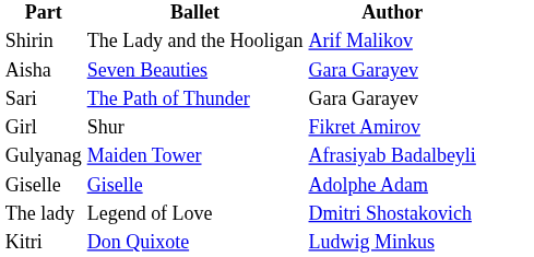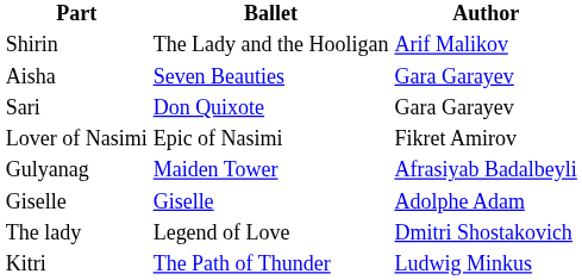 <table class="standard sortable mw-datatable" style="font-size: 90%;">
 <tr>
 <th>Part</th>
 <th>Ballet</th>
 <th>Author</th>
 </tr>
 <tr>
 <td>Shirin</td>
 <td>The Lady and the Hooligan</td>
 <td><a href='#'>Arif Malikov</a></td>
 </tr>
 <tr>
 <td>Aisha</td>
 <td><a href='#'>Seven Beauties</a></td>
 <td><a href='#'>Gara Garayev</a></td>
 </tr>
 <tr>
 <td>Sari</td>
-<td><a href='#'>The Path of Thunder</a></td>
+<td><a href='#'>Don Quixote</a></td>
 <td>Gara Garayev</td>
 </tr>
 <tr>
-<td>Girl</td>
-<td>Shur</td>
-<td><a href='#'>Fikret Amirov</a></td>
+<td>Lover of Nasimi</td>
+<td>Epic of Nasimi</td>
+<td>Fikret Amirov</td>
 </tr>
 <tr>
 <td>Gulyanag</td>
 <td><a href='#'>Maiden Tower</a></td>
 <td><a href='#'>Afrasiyab Badalbeyli</a></td>
 </tr>
 <tr>
 <td>Giselle</td>
 <td><a href='#'>Giselle</a></td>
 <td><a href='#'>Adolphe Adam</a></td>
 </tr>
 <tr>
 <td>The lady</td>
 <td>Legend of Love</td>
 <td><a href='#'>Dmitri Shostakovich</a></td>
 </tr>
 <tr>
 <td>Kitri</td>
-<td><a href='#'>Don Quixote</a></td>
+<td><a href='#'>The Path of Thunder</a></td>
 <td><a href='#'>Ludwig Minkus</a></td>
 </tr>
 </table>
